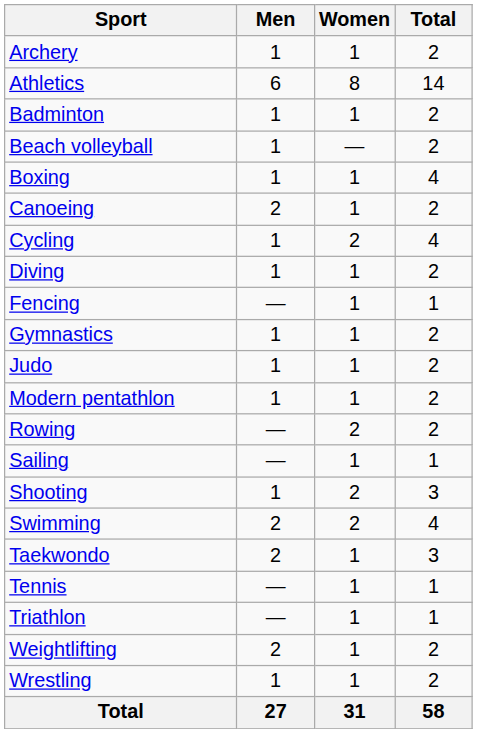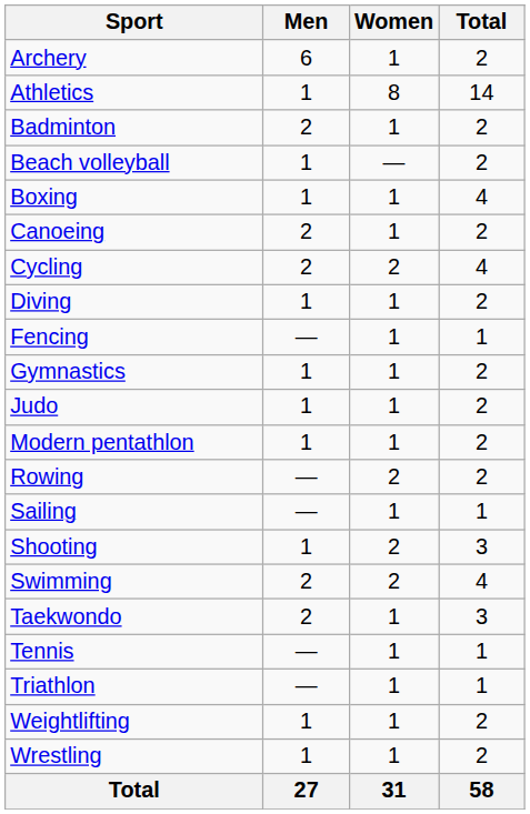 <table class="wikitable sortable" style="text-align:center;">
 <tr>
 <th width=180>Sport</th>
 <th width=55>Men</th>
 <th width=55>Women</th>
 <th width=55>Total</th>
 </tr>
 <tr>
 <td align=left><a href='#'>Archery</a></td>
-<td>1</td>
+<td>6</td>
 <td>1</td>
 <td>2</td>
 </tr>
 <tr>
 <td align=left><a href='#'>Athletics</a></td>
-<td>6</td>
+<td>1</td>
 <td>8</td>
 <td>14</td>
 </tr>
 <tr>
 <td align=left><a href='#'>Badminton</a></td>
-<td>1</td>
+<td>2</td>
 <td>1</td>
 <td>2</td>
 </tr>
 <tr>
 <td align=left><a href='#'>Beach volleyball</a></td>
 <td>1</td>
 <td>—</td>
 <td>2</td>
 </tr>
 <tr>
 <td align=left><a href='#'>Boxing</a></td>
 <td>1</td>
 <td>1</td>
 <td>4</td>
 </tr>
 <tr>
 <td align=left><a href='#'>Canoeing</a></td>
 <td>2</td>
 <td>1</td>
 <td>2</td>
 </tr>
 <tr>
 <td align=left><a href='#'>Cycling</a></td>
-<td>1</td>
+<td>2</td>
 <td>2</td>
 <td>4</td>
 </tr>
 <tr>
 <td align=left><a href='#'>Diving</a></td>
 <td>1</td>
 <td>1</td>
 <td>2</td>
 </tr>
 <tr>
 <td align=left><a href='#'>Fencing</a></td>
 <td>—</td>
 <td>1</td>
 <td>1</td>
 </tr>
 <tr>
 <td align=left><a href='#'>Gymnastics</a></td>
 <td>1</td>
 <td>1</td>
 <td>2</td>
 </tr>
 <tr>
 <td align=left><a href='#'>Judo</a></td>
 <td>1</td>
 <td>1</td>
 <td>2</td>
 </tr>
 <tr>
 <td align=left><a href='#'>Modern pentathlon</a></td>
 <td>1</td>
 <td>1</td>
 <td>2</td>
 </tr>
 <tr>
 <td align=left><a href='#'>Rowing</a></td>
 <td>—</td>
 <td>2</td>
 <td>2</td>
 </tr>
 <tr>
 <td align=left><a href='#'>Sailing</a></td>
 <td>—</td>
 <td>1</td>
 <td>1</td>
 </tr>
 <tr>
 <td align=left><a href='#'>Shooting</a></td>
 <td>1</td>
 <td>2</td>
 <td>3</td>
 </tr>
 <tr>
 <td align=left><a href='#'>Swimming</a></td>
 <td>2</td>
 <td>2</td>
 <td>4</td>
 </tr>
 <tr>
 <td align=left><a href='#'>Taekwondo</a></td>
 <td>2</td>
 <td>1</td>
 <td>3</td>
 </tr>
 <tr>
 <td align=left><a href='#'>Tennis</a></td>
 <td>—</td>
 <td>1</td>
 <td>1</td>
 </tr>
 <tr>
 <td align=left><a href='#'>Triathlon</a></td>
 <td>—</td>
 <td>1</td>
 <td>1</td>
 </tr>
 <tr>
 <td align=left><a href='#'>Weightlifting</a></td>
-<td>2</td>
+<td>1</td>
 <td>1</td>
 <td>2</td>
 </tr>
 <tr>
 <td align=left><a href='#'>Wrestling</a></td>
 <td>1</td>
 <td>1</td>
 <td>2</td>
 </tr>
 <tr>
 <th>Total</th>
 <th>27</th>
 <th>31</th>
 <th>58</th>
 </tr>
 </table>
